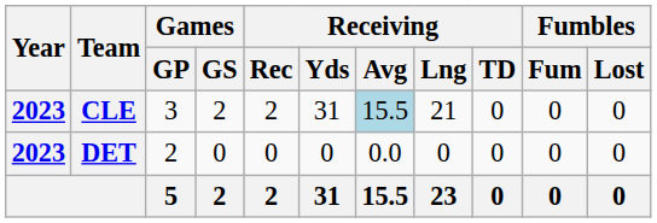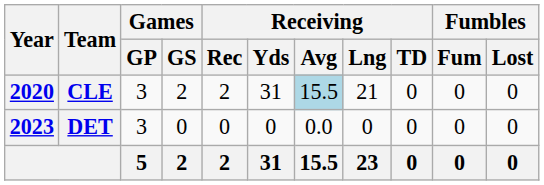 <table style="text-align:center;" class="wikitable">
 <tr>
 <th rowspan="2">Year</th>
 <th rowspan="2">Team</th>
 <th colspan="2">Games</th>
 <th colspan="5">Receiving</th>
 <th colspan="2">Fumbles</th>
 </tr>
 <tr>
 <th>GP</th>
 <th>GS</th>
 <th>Rec</th>
 <th>Yds</th>
 <th>Avg</th>
 <th>Lng</th>
 <th>TD</th>
 <th>Fum</th>
 <th>Lost</th>
 </tr>
 <tr>
-<th><a href='#'>2023</a></th>
+<th><a href='#'>2020</a></th>
 <th><a href='#'>CLE</a></th>
 <td>3</td>
 <td>2</td>
 <td>2</td>
 <td>31</td>
 <td style="background: lightblue;">15.5</td>
 <td>21</td>
 <td>0</td>
 <td>0</td>
 <td>0</td>
 </tr>
 <tr>
 <th><a href='#'>2023</a></th>
 <th><a href='#'>DET</a></th>
-<td>2</td>
+<td>3</td>
 <td>0</td>
 <td>0</td>
 <td>0</td>
 <td>0.0</td>
 <td>0</td>
 <td>0</td>
 <td>0</td>
 <td>0</td>
 </tr>
 <tr>
 <th colspan="2"></th>
 <th>5</th>
 <th>2</th>
 <th>2</th>
 <th>31</th>
 <th>15.5</th>
 <th>23</th>
 <th>0</th>
 <th>0</th>
 <th>0</th>
 </tr>
 </table>
